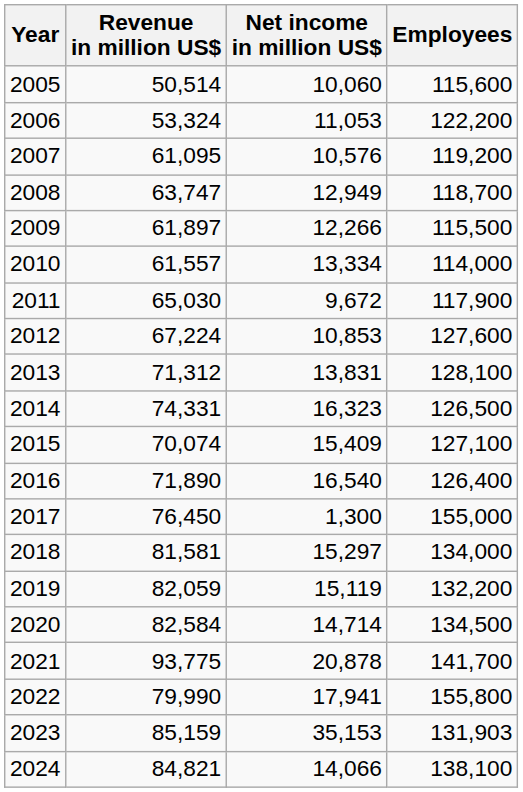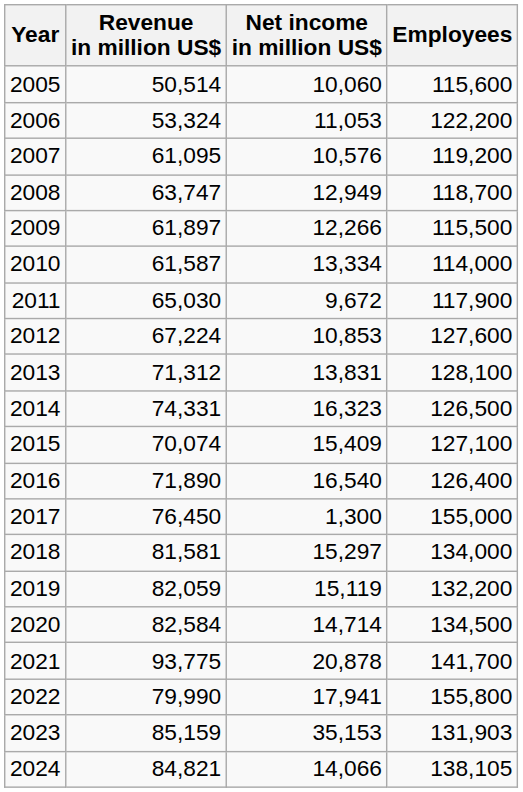 <table class="wikitable float-left" style="text-align: right;">
 <tr>
 <th>Year</th>
 <th>Revenue<br>in million US$</th>
 <th>Net income<br>in million US$</th>
 <th>Employees</th>
 </tr>
 <tr>
 <td>2005</td>
 <td>50,514</td>
 <td>10,060</td>
 <td>115,600</td>
 </tr>
 <tr>
 <td>2006</td>
 <td>53,324</td>
 <td>11,053</td>
 <td>122,200</td>
 </tr>
 <tr>
 <td>2007</td>
 <td>61,095</td>
 <td>10,576</td>
 <td>119,200</td>
 </tr>
 <tr>
 <td>2008</td>
 <td>63,747</td>
 <td>12,949</td>
 <td>118,700</td>
 </tr>
 <tr>
 <td>2009</td>
 <td>61,897</td>
 <td>12,266</td>
 <td>115,500</td>
 </tr>
 <tr>
 <td>2010</td>
-<td>61,557</td>
+<td>61,587</td>
 <td>13,334</td>
 <td>114,000</td>
 </tr>
 <tr>
 <td>2011</td>
 <td>65,030</td>
 <td>9,672</td>
 <td>117,900</td>
 </tr>
 <tr>
 <td>2012</td>
 <td>67,224</td>
 <td>10,853</td>
 <td>127,600</td>
 </tr>
 <tr>
 <td>2013</td>
 <td>71,312</td>
 <td>13,831</td>
 <td>128,100</td>
 </tr>
 <tr>
 <td>2014</td>
 <td>74,331</td>
 <td>16,323</td>
 <td>126,500</td>
 </tr>
 <tr>
 <td>2015</td>
 <td>70,074</td>
 <td>15,409</td>
 <td>127,100</td>
 </tr>
 <tr>
 <td>2016</td>
 <td>71,890</td>
 <td>16,540</td>
 <td>126,400</td>
 </tr>
 <tr>
 <td>2017</td>
 <td>76,450</td>
 <td>1,300</td>
 <td>155,000</td>
 </tr>
 <tr>
 <td>2018</td>
 <td>81,581</td>
 <td>15,297</td>
 <td>134,000</td>
 </tr>
 <tr>
 <td>2019</td>
 <td>82,059</td>
 <td>15,119</td>
 <td>132,200</td>
 </tr>
 <tr>
 <td>2020</td>
 <td>82,584</td>
 <td>14,714</td>
 <td>134,500</td>
 </tr>
 <tr>
 <td>2021</td>
 <td>93,775</td>
 <td>20,878</td>
 <td>141,700</td>
 </tr>
 <tr>
 <td>2022</td>
 <td>79,990</td>
 <td>17,941</td>
 <td>155,800</td>
 </tr>
 <tr>
 <td>2023</td>
 <td>85,159</td>
 <td>35,153</td>
 <td>131,903</td>
 </tr>
 <tr>
 <td>2024</td>
 <td>84,821</td>
 <td>14,066</td>
-<td>138,100</td>
+<td>138,105</td>
 </tr>
 </table>
